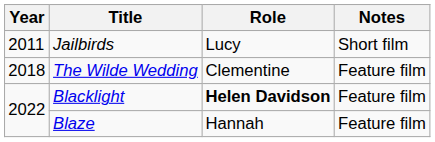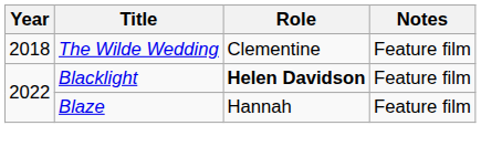 <table class="wikitable sortable">
 <tr>
 <th>Year</th>
 <th>Title</th>
 <th>Role</th>
 <th>Notes</th>
-</tr>
-<tr>
-<td>2011</td>
-<td><em>Jailbirds</em></td>
-<td>Lucy</td>
-<td>Short film</td>
 </tr>
 <tr>
 <td>2018</td>
 <td><em><a href='#'>The Wilde Wedding</a></em></td>
 <td>Clementine</td>
 <td>Feature film</td>
 </tr>
 <tr>
 <td rowspan="2">2022</td>
 <td><em><a href='#'>Blacklight</a></em></td>
 <td><strong>Helen Davidson</strong></td>
 <td>Feature film</td>
 </tr>
 <tr>
 <td><em><a href='#'>Blaze</a></em></td>
 <td>Hannah</td>
 <td>Feature film</td>
 </tr>
 </table>
